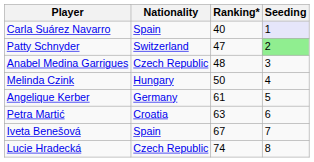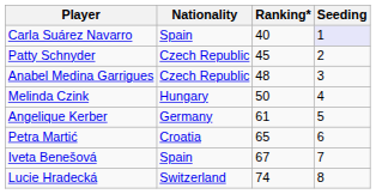 <table class="wikitable" border="1">
 <tr>
 <th>Player</th>
 <th>Nationality</th>
 <th>Ranking*</th>
 <th>Seeding</th>
 </tr>
 <tr>
 <td><a href='#'>Carla Suárez Navarro</a></td>
 <td> <a href='#'>Spain</a></td>
 <td>40</td>
 <td style="background: lavender;">1</td>
 </tr>
 <tr>
 <td><a href='#'>Patty Schnyder</a></td>
-<td> <a href='#'>Switzerland</a></td>
-<td>47</td>
-<td style="background: lightgreen;">2</td>
+<td> <a href='#'>Czech Republic</a></td>
+<td>45</td>
+<td>2</td>
 </tr>
 <tr>
 <td><a href='#'>Anabel Medina Garrigues</a></td>
 <td> <a href='#'>Czech Republic</a></td>
 <td>48</td>
 <td>3</td>
 </tr>
 <tr>
 <td><a href='#'>Melinda Czink</a></td>
 <td> <a href='#'>Hungary</a></td>
 <td>50</td>
 <td>4</td>
 </tr>
 <tr>
 <td><a href='#'>Angelique Kerber</a></td>
 <td> <a href='#'>Germany</a></td>
 <td>61</td>
 <td>5</td>
 </tr>
 <tr>
 <td><a href='#'>Petra Martić</a></td>
 <td> <a href='#'>Croatia</a></td>
-<td>63</td>
+<td>65</td>
 <td>6</td>
 </tr>
 <tr>
 <td><a href='#'>Iveta Benešová</a></td>
 <td> <a href='#'>Spain</a></td>
 <td>67</td>
 <td>7</td>
 </tr>
 <tr>
 <td><a href='#'>Lucie Hradecká</a></td>
-<td> <a href='#'>Czech Republic</a></td>
+<td> <a href='#'>Switzerland</a></td>
 <td>74</td>
 <td>8</td>
 </tr>
 </table>
